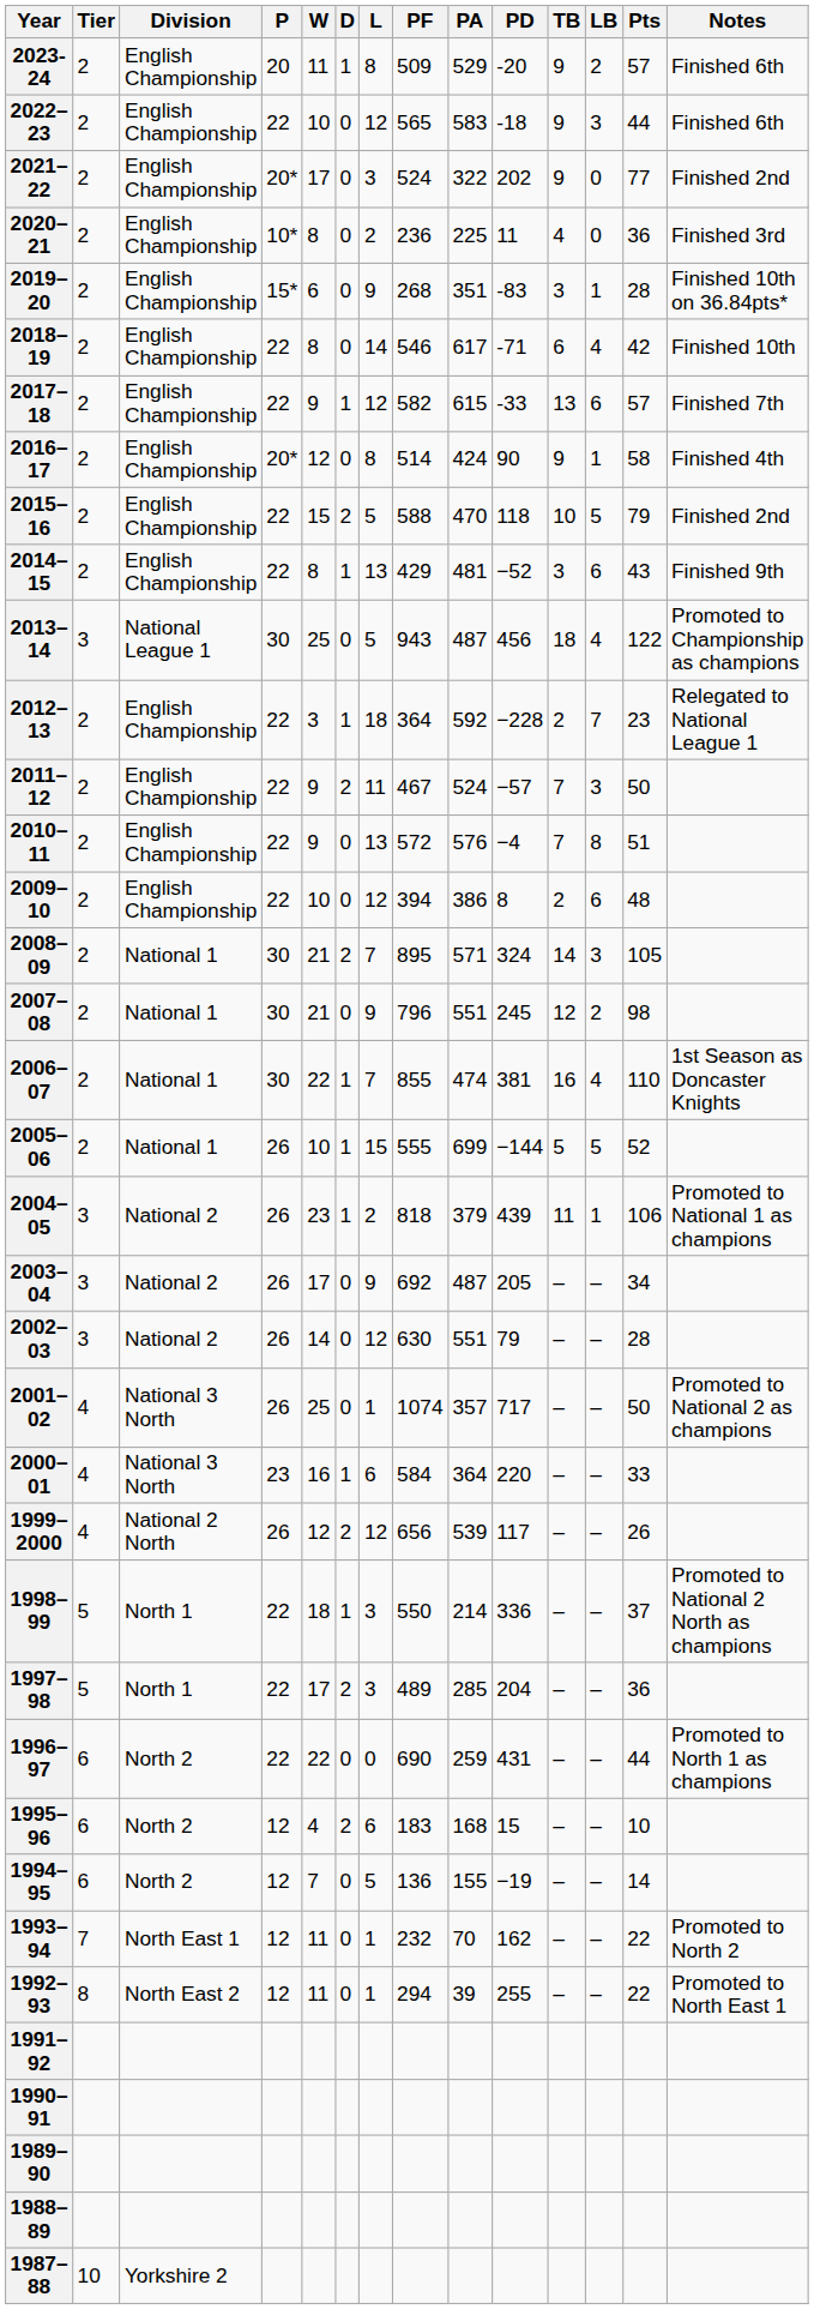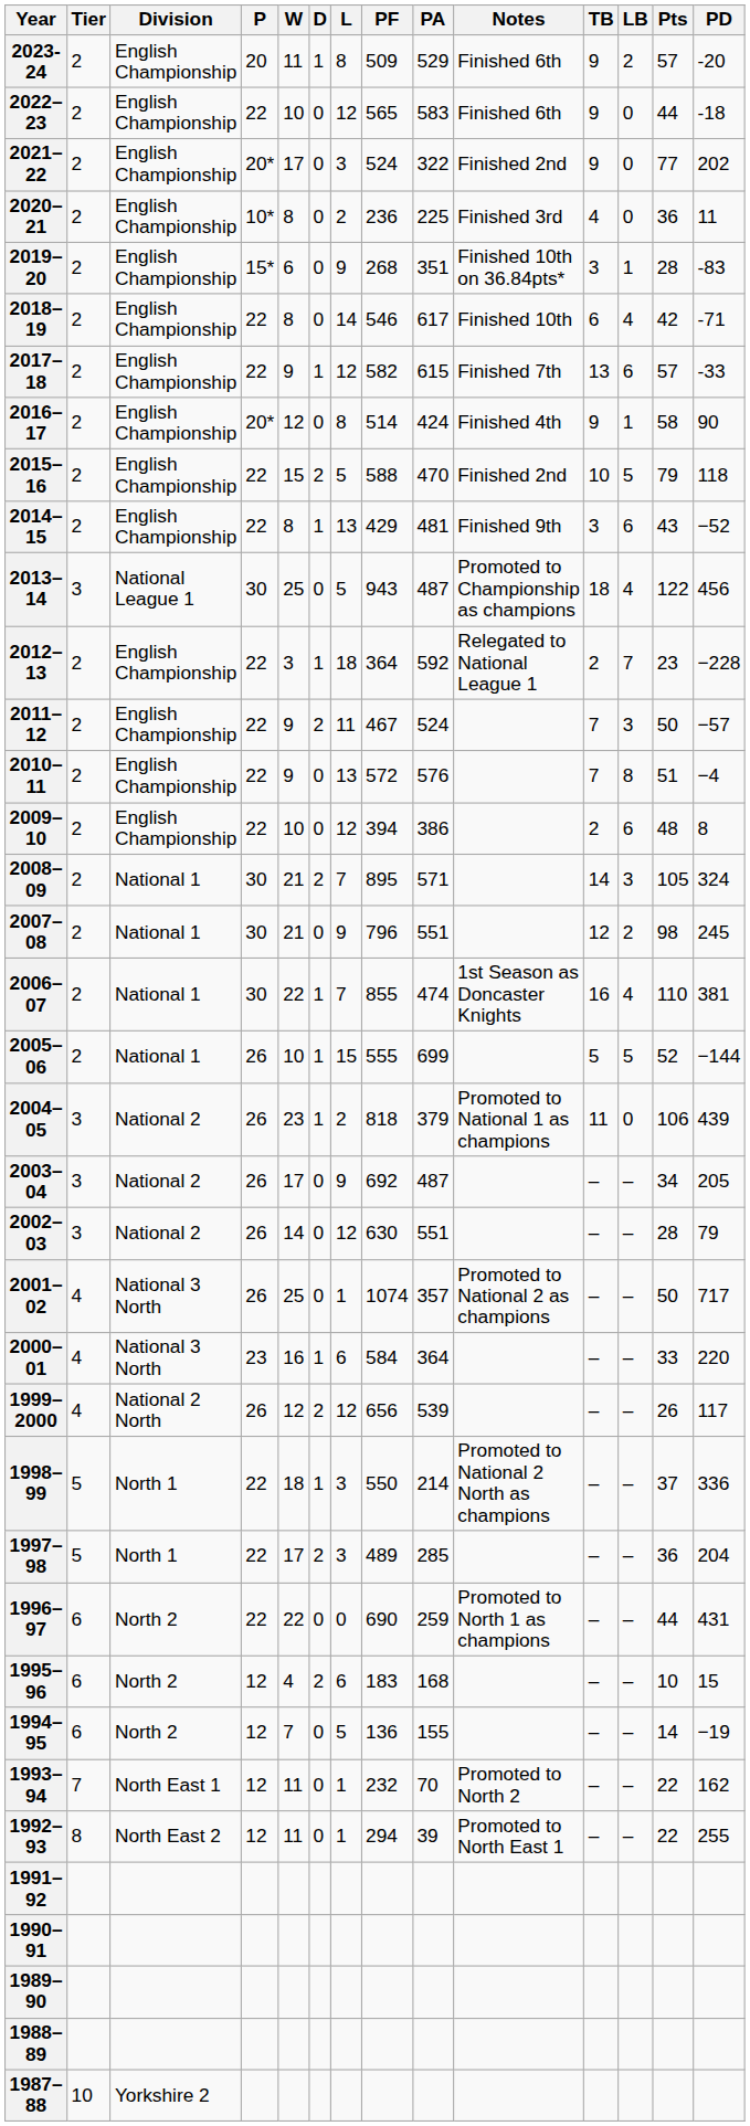 <table class="wikitable" border="1">
 <tr>
 <th>Year</th>
 <th>Tier</th>
 <th>Division</th>
 <th>P</th>
 <th>W</th>
 <th>D</th>
 <th>L</th>
 <th>PF</th>
 <th>PA</th>
-<th>PD</th>
+<th>Notes</th>
 <th>TB</th>
 <th>LB</th>
 <th>Pts</th>
-<th>Notes</th>
+<th>PD</th>
 </tr>
 <tr>
 <th>2023-24</th>
 <td>2</td>
 <td>English Championship</td>
 <td>20</td>
 <td>11</td>
 <td>1</td>
 <td>8</td>
 <td>509</td>
 <td>529</td>
-<td>-20</td>
+<td>Finished 6th</td>
 <td>9</td>
 <td>2</td>
 <td>57</td>
-<td>Finished 6th</td>
+<td>-20</td>
 </tr>
 <tr>
 <th>2022–23</th>
 <td>2</td>
 <td>English Championship</td>
 <td>22</td>
 <td>10</td>
 <td>0</td>
 <td>12</td>
 <td>565</td>
 <td>583</td>
+<td>Finished 6th</td>
+<td>9</td>
+<td>0</td>
+<td>44</td>
 <td>-18</td>
-<td>9</td>
-<td>3</td>
-<td>44</td>
-<td>Finished 6th</td>
 </tr>
 <tr>
 <th>2021–22</th>
 <td>2</td>
 <td>English Championship</td>
 <td>20*</td>
 <td>17</td>
 <td>0</td>
 <td>3</td>
 <td>524</td>
 <td>322</td>
-<td>202</td>
+<td>Finished 2nd</td>
 <td>9</td>
 <td>0</td>
 <td>77</td>
-<td>Finished 2nd</td>
+<td>202</td>
 </tr>
 <tr>
 <th>2020–21</th>
 <td>2</td>
 <td>English Championship</td>
 <td>10*</td>
 <td>8</td>
 <td>0</td>
 <td>2</td>
 <td>236</td>
 <td>225</td>
-<td>11</td>
+<td>Finished 3rd</td>
 <td>4</td>
 <td>0</td>
 <td>36</td>
-<td>Finished 3rd</td>
+<td>11</td>
 </tr>
 <tr>
 <th>2019–20</th>
 <td>2</td>
 <td>English Championship</td>
 <td>15*</td>
 <td>6</td>
 <td>0</td>
 <td>9</td>
 <td>268</td>
 <td>351</td>
-<td>-83</td>
+<td>Finished 10th on 36.84pts*</td>
 <td>3</td>
 <td>1</td>
 <td>28</td>
-<td>Finished 10th on 36.84pts*</td>
+<td>-83</td>
 </tr>
 <tr>
 <th>2018–19</th>
 <td>2</td>
 <td>English Championship</td>
 <td>22</td>
 <td>8</td>
 <td>0</td>
 <td>14</td>
 <td>546</td>
 <td>617</td>
-<td>-71</td>
+<td>Finished 10th</td>
 <td>6</td>
 <td>4</td>
 <td>42</td>
-<td>Finished 10th</td>
+<td>-71</td>
 </tr>
 <tr>
 <th>2017–18</th>
 <td>2</td>
 <td>English Championship</td>
 <td>22</td>
 <td>9</td>
 <td>1</td>
 <td>12</td>
 <td>582</td>
 <td>615</td>
-<td>-33</td>
+<td>Finished 7th</td>
 <td>13</td>
 <td>6</td>
 <td>57</td>
-<td>Finished 7th</td>
+<td>-33</td>
 </tr>
 <tr>
 <th>2016–17</th>
 <td>2</td>
 <td>English Championship</td>
 <td>20*</td>
 <td>12</td>
 <td>0</td>
 <td>8</td>
 <td>514</td>
 <td>424</td>
-<td>90</td>
+<td>Finished 4th</td>
 <td>9</td>
 <td>1</td>
 <td>58</td>
-<td>Finished 4th</td>
+<td>90</td>
 </tr>
 <tr>
 <th>2015–16</th>
 <td>2</td>
 <td>English Championship</td>
 <td>22</td>
 <td>15</td>
 <td>2</td>
 <td>5</td>
 <td>588</td>
 <td>470</td>
-<td>118</td>
+<td>Finished 2nd</td>
 <td>10</td>
 <td>5</td>
 <td>79</td>
-<td>Finished 2nd</td>
+<td>118</td>
 </tr>
 <tr>
 <th>2014–15</th>
 <td>2</td>
 <td>English Championship</td>
 <td>22</td>
 <td>8</td>
 <td>1</td>
 <td>13</td>
 <td>429</td>
 <td>481</td>
-<td>−52</td>
+<td>Finished 9th</td>
 <td>3</td>
 <td>6</td>
 <td>43</td>
-<td>Finished 9th</td>
+<td>−52</td>
 </tr>
 <tr>
 <th>2013–14</th>
 <td>3</td>
 <td>National League 1</td>
 <td>30</td>
 <td>25</td>
 <td>0</td>
 <td>5</td>
 <td>943</td>
 <td>487</td>
-<td>456</td>
+<td>Promoted to Championship as champions</td>
 <td>18</td>
 <td>4</td>
 <td>122</td>
-<td>Promoted to Championship as champions</td>
+<td>456</td>
 </tr>
 <tr>
 <th>2012–13</th>
 <td>2</td>
 <td>English Championship</td>
 <td>22</td>
 <td>3</td>
 <td>1</td>
 <td>18</td>
 <td>364</td>
 <td>592</td>
-<td>−228</td>
+<td>Relegated to National League 1</td>
 <td>2</td>
 <td>7</td>
 <td>23</td>
-<td>Relegated to National League 1</td>
+<td>−228</td>
 </tr>
 <tr>
 <th>2011–12</th>
 <td>2</td>
 <td>English Championship</td>
 <td>22</td>
 <td>9</td>
 <td>2</td>
 <td>11</td>
 <td>467</td>
 <td>524</td>
-<td>−57</td>
+<td></td>
 <td>7</td>
 <td>3</td>
 <td>50</td>
-<td></td>
+<td>−57</td>
 </tr>
 <tr>
 <th>2010–11</th>
 <td>2</td>
 <td>English Championship</td>
 <td>22</td>
 <td>9</td>
 <td>0</td>
 <td>13</td>
 <td>572</td>
 <td>576</td>
-<td>−4</td>
+<td></td>
 <td>7</td>
 <td>8</td>
 <td>51</td>
-<td></td>
+<td>−4</td>
 </tr>
 <tr>
 <th>2009–10</th>
 <td>2</td>
 <td>English Championship</td>
 <td>22</td>
 <td>10</td>
 <td>0</td>
 <td>12</td>
 <td>394</td>
 <td>386</td>
-<td>8</td>
+<td></td>
 <td>2</td>
 <td>6</td>
 <td>48</td>
-<td></td>
+<td>8</td>
 </tr>
 <tr>
 <th>2008–09</th>
 <td>2</td>
 <td>National 1</td>
 <td>30</td>
 <td>21</td>
 <td>2</td>
 <td>7</td>
 <td>895</td>
 <td>571</td>
-<td>324</td>
+<td></td>
 <td>14</td>
 <td>3</td>
 <td>105</td>
-<td></td>
+<td>324</td>
 </tr>
 <tr>
 <th>2007–08</th>
 <td>2</td>
 <td>National 1</td>
 <td>30</td>
 <td>21</td>
 <td>0</td>
 <td>9</td>
 <td>796</td>
 <td>551</td>
-<td>245</td>
+<td></td>
 <td>12</td>
 <td>2</td>
 <td>98</td>
-<td></td>
+<td>245</td>
 </tr>
 <tr>
 <th>2006–07</th>
 <td>2</td>
 <td>National 1</td>
 <td>30</td>
 <td>22</td>
 <td>1</td>
 <td>7</td>
 <td>855</td>
 <td>474</td>
-<td>381</td>
+<td>1st Season as Doncaster Knights</td>
 <td>16</td>
 <td>4</td>
 <td>110</td>
-<td>1st Season as Doncaster Knights</td>
+<td>381</td>
 </tr>
 <tr>
 <th>2005–06</th>
 <td>2</td>
 <td>National 1</td>
 <td>26</td>
 <td>10</td>
 <td>1</td>
 <td>15</td>
 <td>555</td>
 <td>699</td>
-<td>−144</td>
+<td></td>
 <td>5</td>
 <td>5</td>
 <td>52</td>
-<td></td>
+<td>−144</td>
 </tr>
 <tr>
 <th>2004–05</th>
 <td>3</td>
 <td>National 2</td>
 <td>26</td>
 <td>23</td>
 <td>1</td>
 <td>2</td>
 <td>818</td>
 <td>379</td>
+<td>Promoted to National 1 as champions</td>
+<td>11</td>
+<td>0</td>
+<td>106</td>
 <td>439</td>
-<td>11</td>
-<td>1</td>
-<td>106</td>
-<td>Promoted to National 1 as champions</td>
 </tr>
 <tr>
 <th>2003–04</th>
 <td>3</td>
 <td>National 2</td>
 <td>26</td>
 <td>17</td>
 <td>0</td>
 <td>9</td>
 <td>692</td>
 <td>487</td>
-<td>205</td>
+<td></td>
 <td>–</td>
 <td>–</td>
 <td>34</td>
-<td></td>
+<td>205</td>
 </tr>
 <tr>
 <th>2002–03</th>
 <td>3</td>
 <td>National 2</td>
 <td>26</td>
 <td>14</td>
 <td>0</td>
 <td>12</td>
 <td>630</td>
 <td>551</td>
-<td>79</td>
+<td></td>
 <td>–</td>
 <td>–</td>
 <td>28</td>
-<td></td>
+<td>79</td>
 </tr>
 <tr>
 <th>2001–02</th>
 <td>4</td>
 <td>National 3 North</td>
 <td>26</td>
 <td>25</td>
 <td>0</td>
 <td>1</td>
 <td>1074</td>
 <td>357</td>
-<td>717</td>
+<td>Promoted to National 2 as champions</td>
 <td>–</td>
 <td>–</td>
 <td>50</td>
-<td>Promoted to National 2 as champions</td>
+<td>717</td>
 </tr>
 <tr>
 <th>2000–01</th>
 <td>4</td>
 <td>National 3 North</td>
 <td>23</td>
 <td>16</td>
 <td>1</td>
 <td>6</td>
 <td>584</td>
 <td>364</td>
-<td>220</td>
+<td></td>
 <td>–</td>
 <td>–</td>
 <td>33</td>
-<td></td>
+<td>220</td>
 </tr>
 <tr>
 <th>1999–2000</th>
 <td>4</td>
 <td>National 2 North</td>
 <td>26</td>
 <td>12</td>
 <td>2</td>
 <td>12</td>
 <td>656</td>
 <td>539</td>
-<td>117</td>
+<td></td>
 <td>–</td>
 <td>–</td>
 <td>26</td>
-<td></td>
+<td>117</td>
 </tr>
 <tr>
 <th>1998–99</th>
 <td>5</td>
 <td>North 1</td>
 <td>22</td>
 <td>18</td>
 <td>1</td>
 <td>3</td>
 <td>550</td>
 <td>214</td>
-<td>336</td>
+<td>Promoted to National 2 North as champions</td>
 <td>–</td>
 <td>–</td>
 <td>37</td>
-<td>Promoted to National 2 North as champions</td>
+<td>336</td>
 </tr>
 <tr>
 <th>1997–98</th>
 <td>5</td>
 <td>North 1</td>
 <td>22</td>
 <td>17</td>
 <td>2</td>
 <td>3</td>
 <td>489</td>
 <td>285</td>
-<td>204</td>
+<td></td>
 <td>–</td>
 <td>–</td>
 <td>36</td>
-<td></td>
+<td>204</td>
 </tr>
 <tr>
 <th>1996–97</th>
 <td>6</td>
 <td>North 2</td>
 <td>22</td>
 <td>22</td>
 <td>0</td>
 <td>0</td>
 <td>690</td>
 <td>259</td>
-<td>431</td>
+<td>Promoted to North 1 as champions</td>
 <td>–</td>
 <td>–</td>
 <td>44</td>
-<td>Promoted to North 1 as champions</td>
+<td>431</td>
 </tr>
 <tr>
 <th>1995–96</th>
 <td>6</td>
 <td>North 2</td>
 <td>12</td>
 <td>4</td>
 <td>2</td>
 <td>6</td>
 <td>183</td>
 <td>168</td>
-<td>15</td>
+<td></td>
 <td>–</td>
 <td>–</td>
 <td>10</td>
-<td></td>
+<td>15</td>
 </tr>
 <tr>
 <th>1994–95</th>
 <td>6</td>
 <td>North 2</td>
 <td>12</td>
 <td>7</td>
 <td>0</td>
 <td>5</td>
 <td>136</td>
 <td>155</td>
-<td>−19</td>
+<td></td>
 <td>–</td>
 <td>–</td>
 <td>14</td>
-<td></td>
+<td>−19</td>
 </tr>
 <tr>
 <th>1993–94</th>
 <td>7</td>
 <td>North East 1</td>
 <td>12</td>
 <td>11</td>
 <td>0</td>
 <td>1</td>
 <td>232</td>
 <td>70</td>
-<td>162</td>
+<td>Promoted to North 2</td>
 <td>–</td>
 <td>–</td>
 <td>22</td>
-<td>Promoted to North 2</td>
+<td>162</td>
 </tr>
 <tr>
 <th>1992–93</th>
 <td>8</td>
 <td>North East 2</td>
 <td>12</td>
 <td>11</td>
 <td>0</td>
 <td>1</td>
 <td>294</td>
 <td>39</td>
-<td>255</td>
+<td>Promoted to North East 1</td>
 <td>–</td>
 <td>–</td>
 <td>22</td>
-<td>Promoted to North East 1</td>
+<td>255</td>
 </tr>
 <tr>
 <th>1991–92</th>
 <td></td>
 <td></td>
 <td></td>
 <td></td>
 <td></td>
 <td></td>
 <td></td>
 <td></td>
 <td></td>
 <td></td>
 <td></td>
 <td></td>
 <td></td>
 </tr>
 <tr>
 <th>1990–91</th>
 <td></td>
 <td></td>
 <td></td>
 <td></td>
 <td></td>
 <td></td>
 <td></td>
 <td></td>
 <td></td>
 <td></td>
 <td></td>
 <td></td>
 <td></td>
 </tr>
 <tr>
 <th>1989–90</th>
 <td></td>
 <td></td>
 <td></td>
 <td></td>
 <td></td>
 <td></td>
 <td></td>
 <td></td>
 <td></td>
 <td></td>
 <td></td>
 <td></td>
 <td></td>
 </tr>
 <tr>
 <th>1988–89</th>
 <td></td>
 <td></td>
 <td></td>
 <td></td>
 <td></td>
 <td></td>
 <td></td>
 <td></td>
 <td></td>
 <td></td>
 <td></td>
 <td></td>
 <td></td>
 </tr>
 <tr>
 <th>1987–88</th>
 <td>10</td>
 <td>Yorkshire 2</td>
 <td></td>
 <td></td>
 <td></td>
 <td></td>
 <td></td>
 <td></td>
 <td></td>
 <td></td>
 <td></td>
 <td></td>
 <td></td>
 </tr>
 </table>
